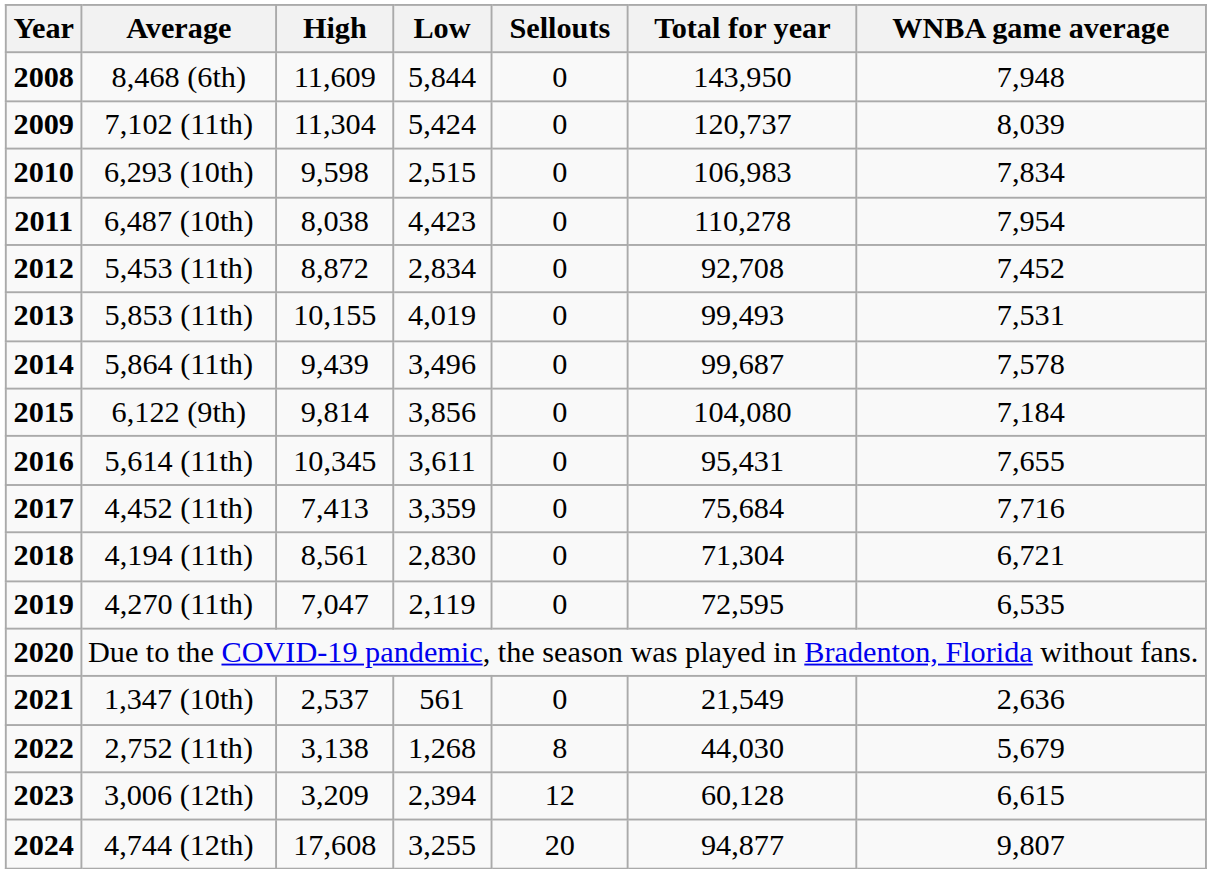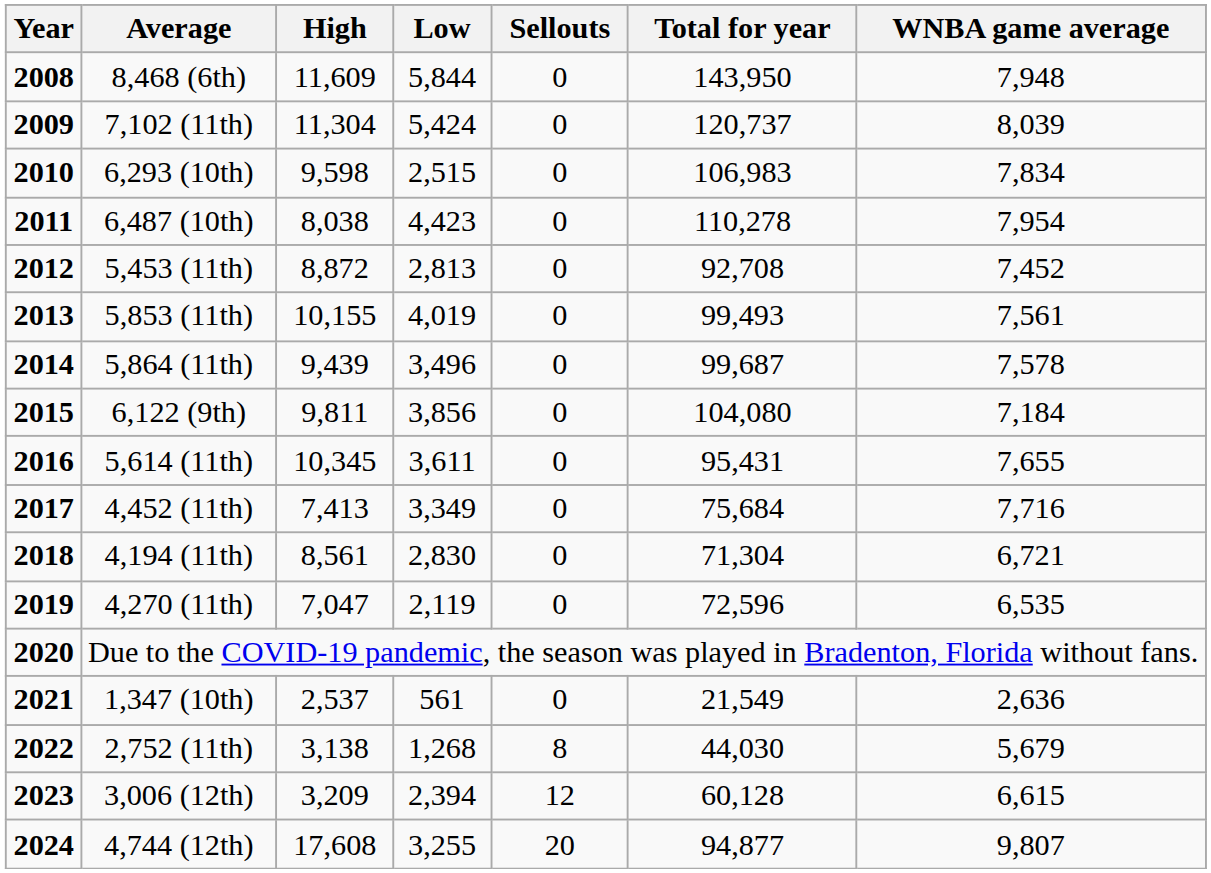 <table class="wikitable" style="text-align:center; margin:0.5em auto;">
 <tr>
 <th>Year</th>
 <th>Average</th>
 <th>High</th>
 <th>Low</th>
 <th>Sellouts</th>
 <th>Total for year</th>
 <th>WNBA game average</th>
 </tr>
 <tr>
 <td><strong>2008</strong></td>
 <td>8,468 (6th)</td>
 <td>11,609</td>
 <td>5,844</td>
 <td>0</td>
 <td>143,950</td>
 <td>7,948</td>
 </tr>
 <tr>
 <td><strong>2009</strong></td>
 <td>7,102 (11th)</td>
 <td>11,304</td>
 <td>5,424</td>
 <td>0</td>
 <td>120,737</td>
 <td>8,039</td>
 </tr>
 <tr>
 <td><strong>2010</strong></td>
 <td>6,293 (10th)</td>
 <td>9,598</td>
 <td>2,515</td>
 <td>0</td>
 <td>106,983</td>
 <td>7,834</td>
 </tr>
 <tr>
 <td><strong>2011</strong></td>
 <td>6,487 (10th)</td>
 <td>8,038</td>
 <td>4,423</td>
 <td>0</td>
 <td>110,278</td>
 <td>7,954</td>
 </tr>
 <tr>
 <td><strong>2012</strong></td>
 <td>5,453 (11th)</td>
 <td>8,872</td>
-<td>2,834</td>
+<td>2,813</td>
 <td>0</td>
 <td>92,708</td>
 <td>7,452</td>
 </tr>
 <tr>
 <td><strong>2013</strong></td>
 <td>5,853 (11th)</td>
 <td>10,155</td>
 <td>4,019</td>
 <td>0</td>
 <td>99,493</td>
-<td>7,531</td>
+<td>7,561</td>
 </tr>
 <tr>
 <td><strong>2014</strong></td>
 <td>5,864 (11th)</td>
 <td>9,439</td>
 <td>3,496</td>
 <td>0</td>
 <td>99,687</td>
 <td>7,578</td>
 </tr>
 <tr>
 <td><strong>2015</strong></td>
 <td>6,122 (9th)</td>
-<td>9,814</td>
+<td>9,811</td>
 <td>3,856</td>
 <td>0</td>
 <td>104,080</td>
 <td>7,184</td>
 </tr>
 <tr>
 <td><strong>2016</strong></td>
 <td>5,614 (11th)</td>
 <td>10,345</td>
 <td>3,611</td>
 <td>0</td>
 <td>95,431</td>
 <td>7,655</td>
 </tr>
 <tr>
 <td><strong>2017</strong></td>
 <td>4,452 (11th)</td>
 <td>7,413</td>
-<td>3,359</td>
+<td>3,349</td>
 <td>0</td>
 <td>75,684</td>
 <td>7,716</td>
 </tr>
 <tr>
 <td><strong>2018</strong></td>
 <td>4,194 (11th)</td>
 <td>8,561</td>
 <td>2,830</td>
 <td>0</td>
 <td>71,304</td>
 <td>6,721</td>
 </tr>
 <tr>
 <td><strong>2019</strong></td>
 <td>4,270 (11th)</td>
 <td>7,047</td>
 <td>2,119</td>
 <td>0</td>
-<td>72,595</td>
+<td>72,596</td>
 <td>6,535</td>
 </tr>
 <tr>
 <td><strong>2020</strong></td>
 <td colspan=6>Due to the <a href='#'>COVID-19 pandemic</a>, the season was played in <a href='#'>Bradenton, Florida</a> without fans.</td>
 </tr>
 <tr>
 <td><strong>2021</strong></td>
 <td>1,347 (10th)</td>
 <td>2,537</td>
 <td>561</td>
 <td>0</td>
 <td>21,549</td>
 <td>2,636</td>
 </tr>
 <tr>
 <td><strong>2022</strong></td>
 <td>2,752 (11th)</td>
 <td>3,138</td>
 <td>1,268</td>
 <td>8</td>
 <td>44,030</td>
 <td>5,679</td>
 </tr>
 <tr>
 <td><strong>2023</strong></td>
 <td>3,006 (12th)</td>
 <td>3,209</td>
 <td>2,394</td>
 <td>12</td>
 <td>60,128</td>
 <td>6,615</td>
 </tr>
 <tr>
 <td><strong>2024</strong></td>
 <td>4,744 (12th)</td>
 <td>17,608</td>
 <td>3,255</td>
 <td>20</td>
 <td>94,877</td>
 <td>9,807</td>
 </tr>
 </table>
